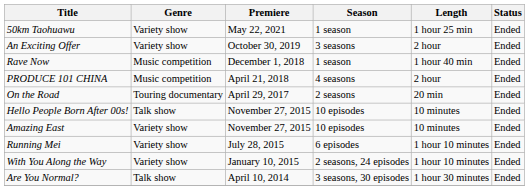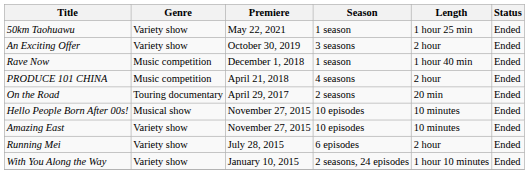 <table class="wikitable sortable">
 <tr>
 <th>Title</th>
 <th>Genre</th>
 <th>Premiere</th>
 <th>Season</th>
 <th>Length</th>
 <th>Status</th>
 </tr>
 <tr>
 <td><em>50km Taohuawu</em></td>
 <td>Variety show</td>
 <td>May 22, 2021</td>
 <td>1 season</td>
 <td>1 hour 25 min</td>
 <td>Ended</td>
 </tr>
 <tr>
 <td><em>An Exciting Offer</em></td>
 <td>Variety show</td>
 <td>October 30, 2019</td>
 <td>3 seasons</td>
 <td>2 hour</td>
 <td>Ended</td>
 </tr>
 <tr>
 <td><em>Rave Now</em></td>
 <td>Music competition</td>
 <td>December 1, 2018</td>
 <td>1 season</td>
 <td>1 hour 40 min</td>
 <td>Ended</td>
 </tr>
 <tr>
 <td><em>PRODUCE 101 CHINA</em></td>
 <td>Music competition</td>
 <td>April 21, 2018</td>
 <td>4 seasons</td>
 <td>2 hour</td>
 <td>Ended</td>
 </tr>
 <tr>
 <td><em>On the Road</em></td>
 <td>Touring documentary</td>
 <td>April 29, 2017</td>
 <td>2 seasons</td>
 <td>20 min</td>
 <td>Ended</td>
 </tr>
 <tr>
 <td><em>Hello People Born After 00s!</em></td>
-<td>Talk show</td>
+<td>Musical show</td>
 <td>November 27, 2015</td>
 <td>10 episodes</td>
 <td>10 minutes</td>
 <td>Ended</td>
 </tr>
 <tr>
 <td><em>Amazing East</em></td>
 <td>Variety show</td>
 <td>November 27, 2015</td>
 <td>10 episodes</td>
 <td>10 minutes</td>
 <td>Ended</td>
 </tr>
 <tr>
 <td><em>Running Mei</em></td>
 <td>Variety show</td>
 <td>July 28, 2015</td>
 <td>6 episodes</td>
-<td>1 hour 10 minutes</td>
+<td>2 hour</td>
 <td>Ended</td>
 </tr>
 <tr>
 <td><em>With You Along the Way</em></td>
 <td>Variety show</td>
 <td>January 10, 2015</td>
 <td>2 seasons, 24 episodes</td>
 <td>1 hour 10 minutes</td>
 <td>Ended</td>
 </tr>
 <tr>
-<td><em>Are You Normal?</em></td>
-<td>Talk show</td>
-<td>April 10, 2014</td>
-<td>3 seasons, 30 episodes</td>
-<td>1 hour 30 minutes</td>
-<td>Ended</td>
-</tr>
-<tr>
 </tr>
 </table>
